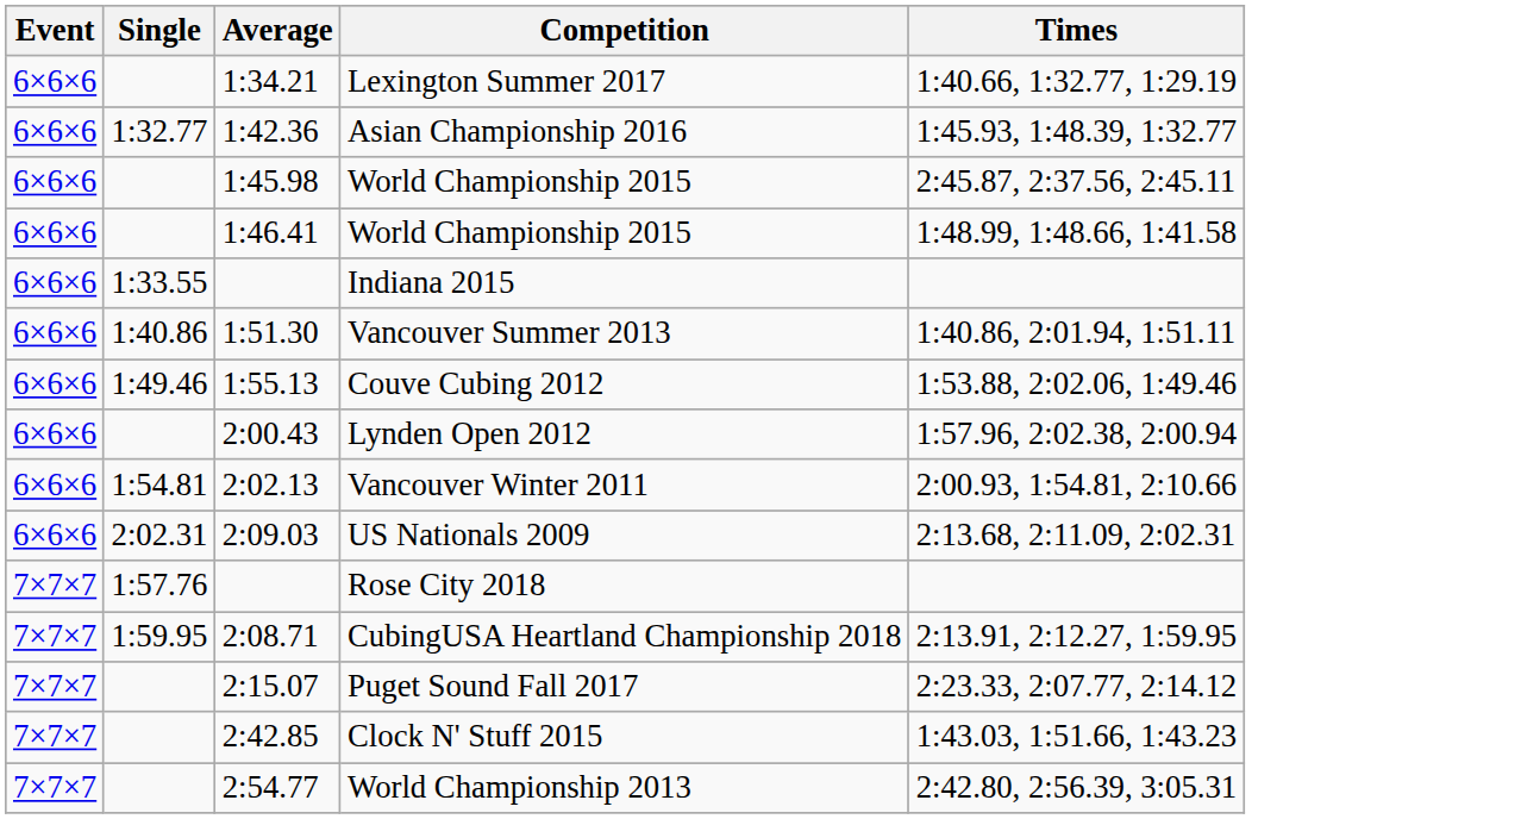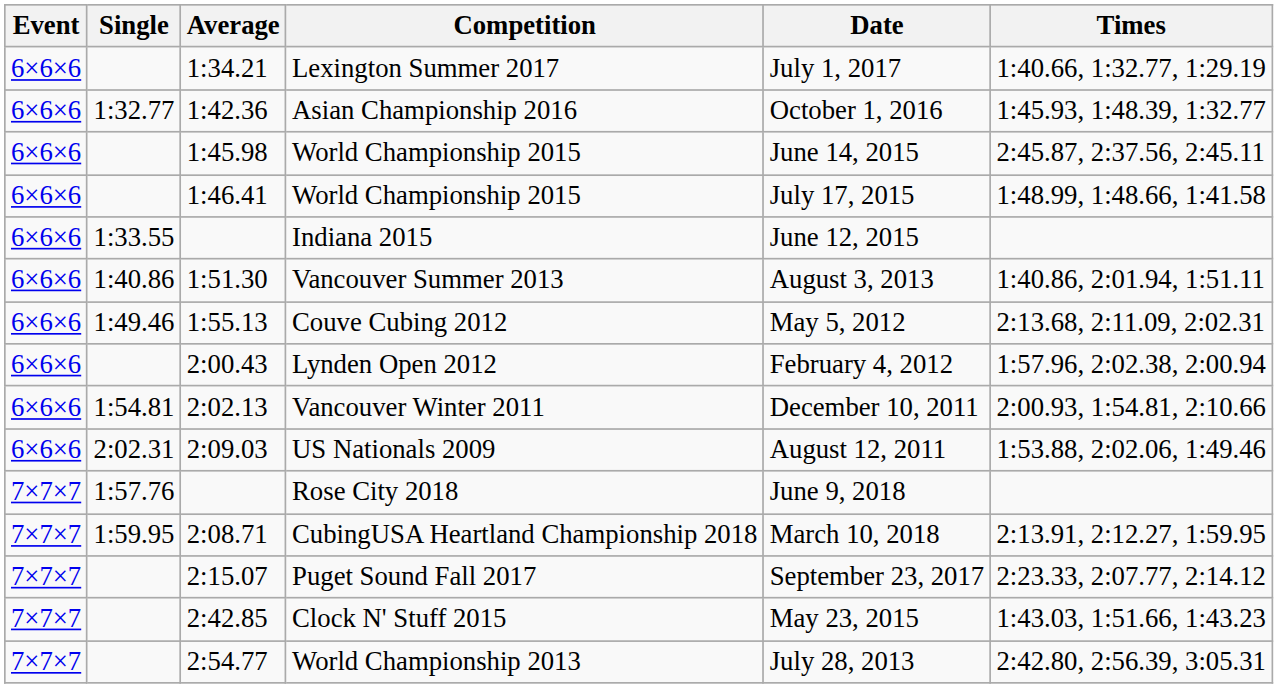 <table class="wikitable">
 <tr>
 <th>Event</th>
 <th>Single</th>
 <th>Average</th>
 <th>Competition</th>
+<th>Date</th>
 <th>Times</th>
 </tr>
 <tr>
 <td><a href='#'>6×6×6</a></td>
 <td></td>
 <td>1:34.21</td>
 <td>Lexington Summer 2017</td>
+<td>July 1, 2017</td>
 <td>1:40.66, 1:32.77, 1:29.19</td>
 </tr>
 <tr>
 <td><a href='#'>6×6×6</a></td>
 <td>1:32.77</td>
 <td>1:42.36</td>
 <td>Asian Championship 2016</td>
+<td>October 1, 2016</td>
 <td>1:45.93, 1:48.39, 1:32.77</td>
 </tr>
 <tr>
 <td><a href='#'>6×6×6</a></td>
 <td></td>
 <td>1:45.98</td>
 <td>World Championship 2015</td>
+<td>June 14, 2015</td>
 <td>2:45.87, 2:37.56, 2:45.11</td>
 </tr>
 <tr>
 <td><a href='#'>6×6×6</a></td>
 <td></td>
 <td>1:46.41</td>
 <td>World Championship 2015</td>
+<td>July 17, 2015</td>
 <td>1:48.99, 1:48.66, 1:41.58</td>
 </tr>
 <tr>
 <td><a href='#'>6×6×6</a></td>
 <td>1:33.55</td>
 <td></td>
 <td>Indiana 2015</td>
+<td>June 12, 2015</td>
 <td></td>
 </tr>
 <tr>
 <td><a href='#'>6×6×6</a></td>
 <td>1:40.86</td>
 <td>1:51.30</td>
 <td>Vancouver Summer 2013</td>
+<td>August 3, 2013</td>
 <td>1:40.86, 2:01.94, 1:51.11</td>
 </tr>
 <tr>
 <td><a href='#'>6×6×6</a></td>
 <td>1:49.46</td>
 <td>1:55.13</td>
 <td>Couve Cubing 2012</td>
-<td>1:53.88, 2:02.06, 1:49.46</td>
+<td>May 5, 2012</td>
+<td>2:13.68, 2:11.09, 2:02.31</td>
 </tr>
 <tr>
 <td><a href='#'>6×6×6</a></td>
 <td></td>
 <td>2:00.43</td>
 <td>Lynden Open 2012</td>
+<td>February 4, 2012</td>
 <td>1:57.96, 2:02.38, 2:00.94</td>
 </tr>
 <tr>
 <td><a href='#'>6×6×6</a></td>
 <td>1:54.81</td>
 <td>2:02.13</td>
 <td>Vancouver Winter 2011</td>
+<td>December 10, 2011</td>
 <td>2:00.93, 1:54.81, 2:10.66</td>
 </tr>
 <tr>
 <td><a href='#'>6×6×6</a></td>
 <td>2:02.31</td>
 <td>2:09.03</td>
 <td>US Nationals 2009</td>
-<td>2:13.68, 2:11.09, 2:02.31</td>
+<td>August 12, 2011</td>
+<td>1:53.88, 2:02.06, 1:49.46</td>
 </tr>
 <tr>
 <td><a href='#'>7×7×7</a></td>
 <td>1:57.76</td>
 <td></td>
 <td>Rose City 2018</td>
+<td>June 9, 2018</td>
 <td></td>
 </tr>
 <tr>
 <td><a href='#'>7×7×7</a></td>
 <td>1:59.95</td>
 <td>2:08.71</td>
 <td>CubingUSA Heartland Championship 2018</td>
+<td>March 10, 2018</td>
 <td>2:13.91, 2:12.27, 1:59.95</td>
 </tr>
 <tr>
 <td><a href='#'>7×7×7</a></td>
 <td></td>
 <td>2:15.07</td>
 <td>Puget Sound Fall 2017</td>
+<td>September 23, 2017</td>
 <td>2:23.33, 2:07.77, 2:14.12</td>
 </tr>
 <tr>
 <td><a href='#'>7×7×7</a></td>
 <td></td>
 <td>2:42.85</td>
 <td>Clock N' Stuff 2015</td>
+<td>May 23, 2015</td>
 <td>1:43.03, 1:51.66, 1:43.23</td>
 </tr>
 <tr>
 <td><a href='#'>7×7×7</a></td>
 <td></td>
 <td>2:54.77</td>
 <td>World Championship 2013</td>
+<td>July 28, 2013</td>
 <td>2:42.80, 2:56.39, 3:05.31</td>
 </tr>
 </table>
